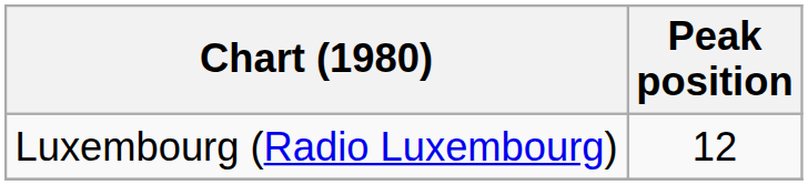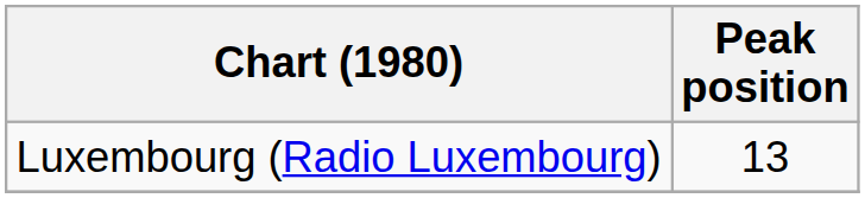 <table class="wikitable">
 <tr>
 <th>Chart (1980)</th>
 <th>Peak<br>position</th>
 </tr>
 <tr>
 <td>Luxembourg (<a href='#'>Radio Luxembourg</a>)</td>
-<td align="center">12</td>
+<td align="center">13</td>
 </tr>
 <tr>
 </tr>
 </table>
